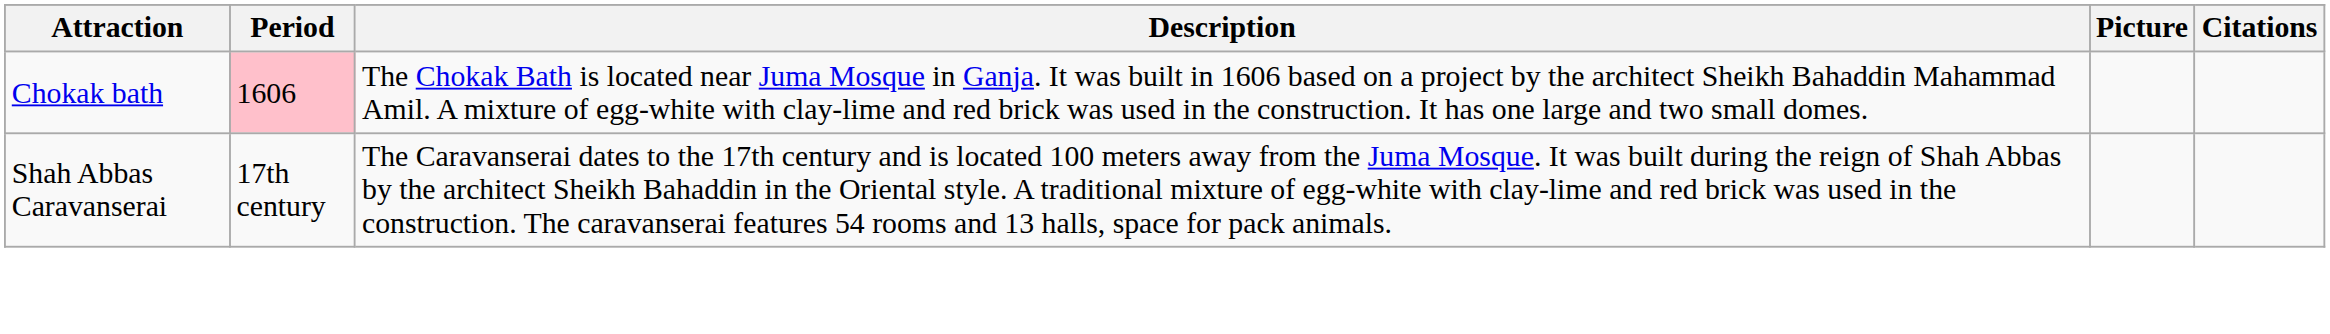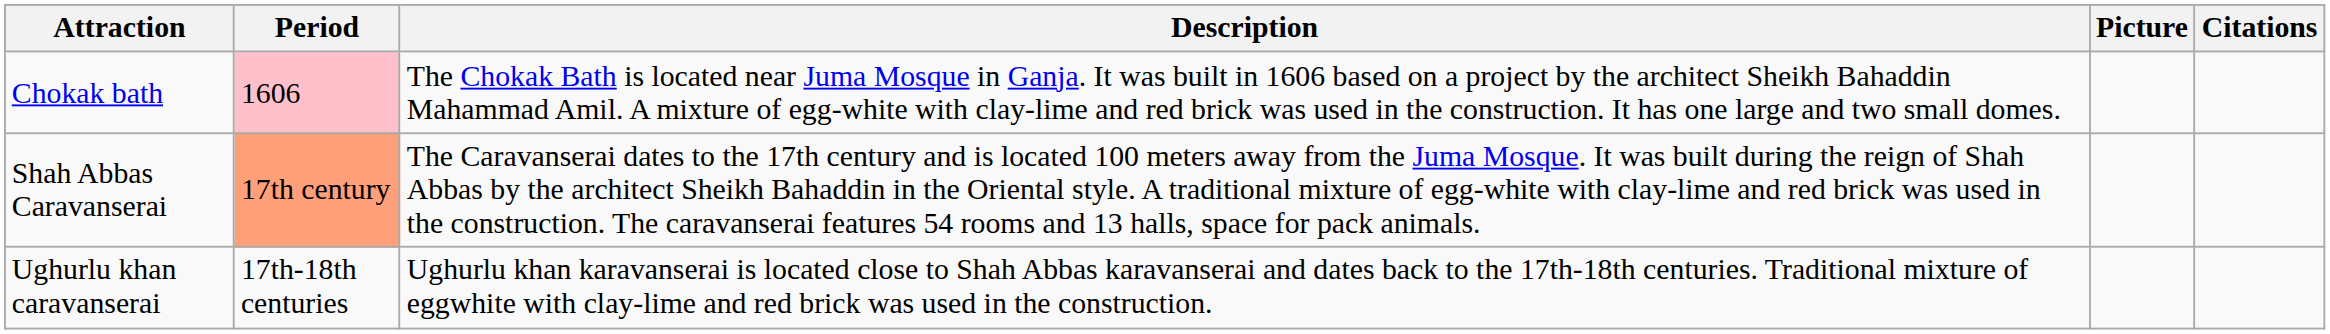 <table class="wikitable">
 <tr>
 <th>Attraction</th>
 <th>Period</th>
 <th>Description</th>
 <th>Picture</th>
 <th>Citations</th>
 </tr>
 <tr>
 <td><a href='#'>Chokak bath</a></td>
 <td style="background: pink;">1606</td>
 <td>The <a href='#'>Chokak Bath</a> is located near <a href='#'>Juma Mosque</a> in <a href='#'>Ganja</a>. It was built in 1606 based on a project by the architect Sheikh Bahaddin Mahammad Amil. A mixture of egg-white with clay-lime and red brick was used in the construction. It has one large and two small domes.</td>
 <td></td>
 <td></td>
 </tr>
 <tr>
 <td>Shah Abbas Caravanserai</td>
-<td>17th century</td>
+<td style="background: lightsalmon;">17th century</td>
 <td>The Caravanserai dates to the 17th century and is located 100 meters away from the <a href='#'>Juma Mosque</a>. It was built during the reign of Shah Abbas by the architect Sheikh Bahaddin in the Oriental style. A traditional mixture of egg-white with clay-lime and red brick was used in the construction. The caravanserai features 54 rooms and 13 halls, space for pack animals.</td>
 <td></td>
 <td></td>
 </tr>
+<tr>
+<td>Ughurlu khan caravanserai</td>
+<td>17th-18th centuries</td>
+<td>Ughurlu khan karavanserai is located close to Shah Abbas karavanserai and dates back to the 17th-18th centuries. Traditional mixture of eggwhite with clay-lime and red brick was used in the construction.</td>
+<td></td>
+<td></td>
+</tr>
 </table>
